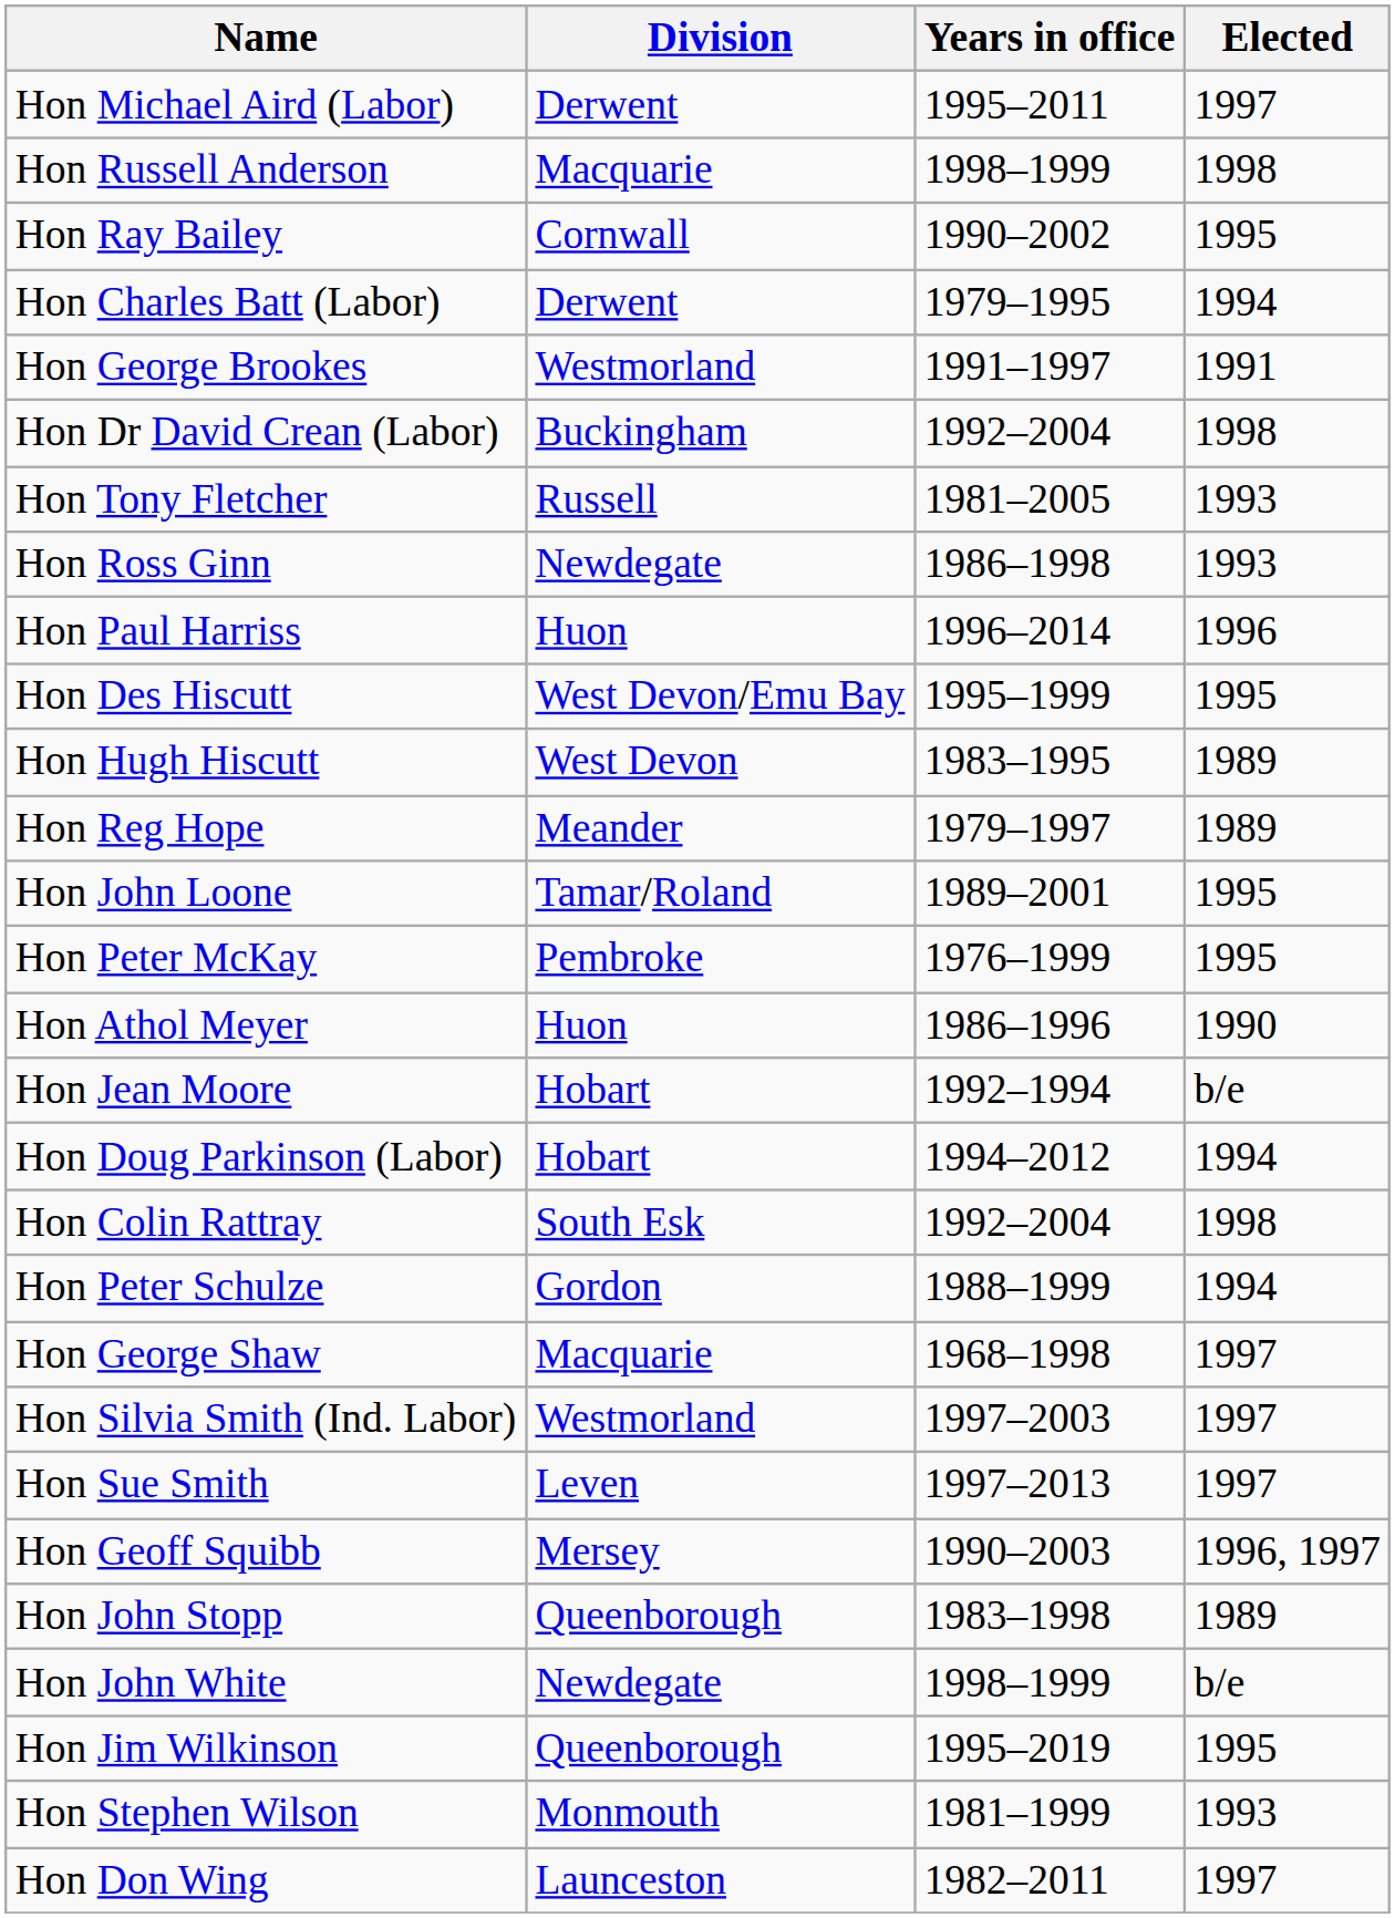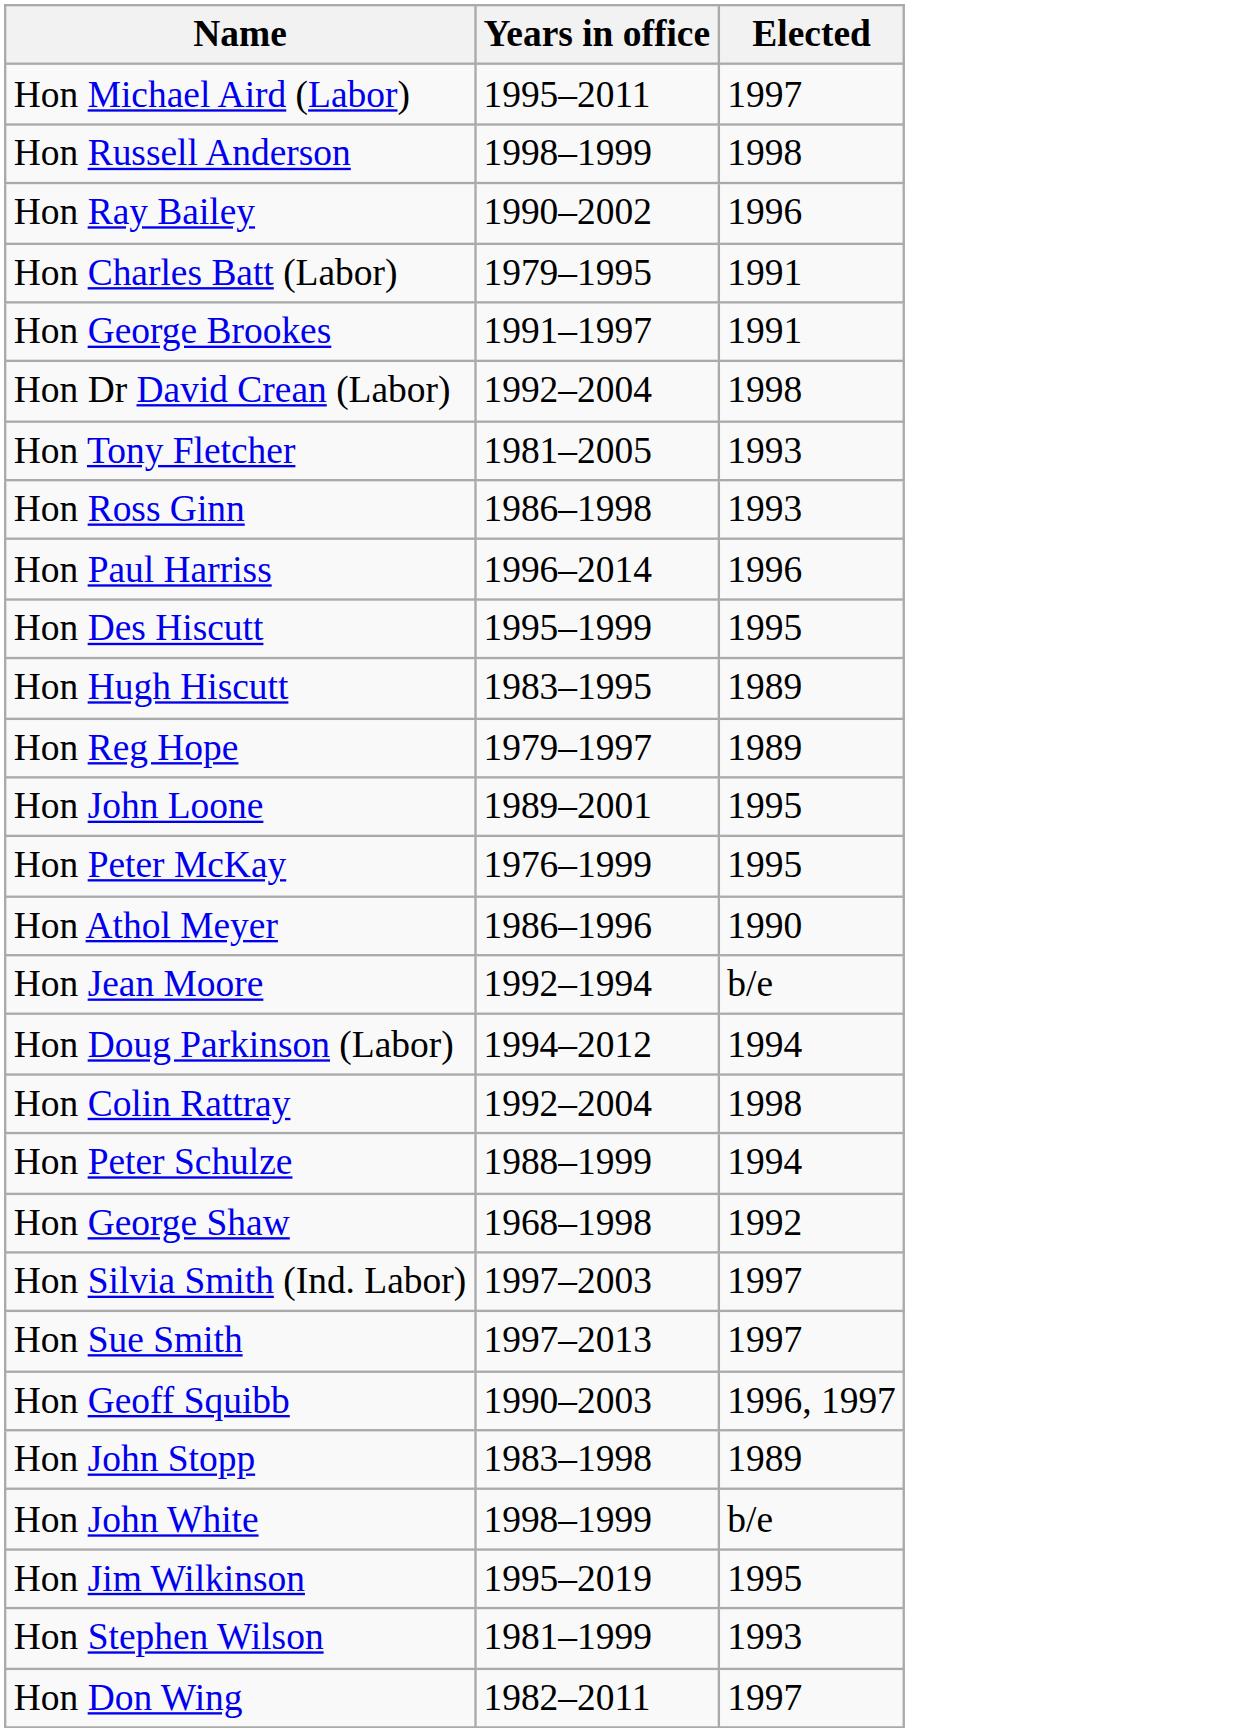 <table class="wikitable sortable">
 <tr>
 <th>Name</th>
-<th><a href='#'>Division</a></th>
 <th>Years in office</th>
 <th>Elected</th>
 </tr>
 <tr>
 <td>Hon <a href='#'>Michael Aird</a> (<a href='#'>Labor</a>)</td>
-<td><a href='#'>Derwent</a></td>
 <td>1995–2011</td>
 <td>1997</td>
 </tr>
 <tr>
 <td>Hon <a href='#'>Russell Anderson</a></td>
-<td><a href='#'>Macquarie</a></td>
 <td>1998–1999</td>
 <td>1998</td>
 </tr>
 <tr>
 <td>Hon <a href='#'>Ray Bailey</a></td>
-<td><a href='#'>Cornwall</a></td>
 <td>1990–2002</td>
-<td>1995</td>
+<td>1996</td>
 </tr>
 <tr>
 <td>Hon <a href='#'>Charles Batt</a> (Labor)</td>
-<td><a href='#'>Derwent</a></td>
 <td>1979–1995</td>
-<td>1994</td>
+<td>1991</td>
 </tr>
 <tr>
 <td>Hon <a href='#'>George Brookes</a></td>
-<td><a href='#'>Westmorland</a></td>
 <td>1991–1997</td>
 <td>1991</td>
 </tr>
 <tr>
 <td>Hon Dr <a href='#'>David Crean</a> (Labor)</td>
-<td><a href='#'>Buckingham</a></td>
 <td>1992–2004</td>
 <td>1998</td>
 </tr>
 <tr>
 <td>Hon <a href='#'>Tony Fletcher</a></td>
-<td><a href='#'>Russell</a></td>
 <td>1981–2005</td>
 <td>1993</td>
 </tr>
 <tr>
 <td>Hon <a href='#'>Ross Ginn</a></td>
-<td><a href='#'>Newdegate</a></td>
 <td>1986–1998</td>
 <td>1993</td>
 </tr>
 <tr>
 <td>Hon <a href='#'>Paul Harriss</a></td>
-<td><a href='#'>Huon</a></td>
 <td>1996–2014</td>
 <td>1996</td>
 </tr>
 <tr>
 <td>Hon <a href='#'>Des Hiscutt</a></td>
-<td><a href='#'>West Devon</a>/<a href='#'>Emu Bay</a></td>
 <td>1995–1999</td>
 <td>1995</td>
 </tr>
 <tr>
 <td>Hon <a href='#'>Hugh Hiscutt</a></td>
-<td><a href='#'>West Devon</a></td>
 <td>1983–1995</td>
 <td>1989</td>
 </tr>
 <tr>
 <td>Hon <a href='#'>Reg Hope</a></td>
-<td><a href='#'>Meander</a></td>
 <td>1979–1997</td>
 <td>1989</td>
 </tr>
 <tr>
 <td>Hon <a href='#'>John Loone</a></td>
-<td><a href='#'>Tamar</a>/<a href='#'>Roland</a></td>
 <td>1989–2001</td>
 <td>1995</td>
 </tr>
 <tr>
 <td>Hon <a href='#'>Peter McKay</a></td>
-<td><a href='#'>Pembroke</a></td>
 <td>1976–1999</td>
 <td>1995</td>
 </tr>
 <tr>
 <td>Hon <a href='#'>Athol Meyer</a></td>
-<td><a href='#'>Huon</a></td>
 <td>1986–1996</td>
 <td>1990</td>
 </tr>
 <tr>
 <td>Hon <a href='#'>Jean Moore</a></td>
-<td><a href='#'>Hobart</a></td>
 <td>1992–1994</td>
 <td>b/e</td>
 </tr>
 <tr>
 <td>Hon <a href='#'>Doug Parkinson</a> (Labor)</td>
-<td><a href='#'>Hobart</a></td>
 <td>1994–2012</td>
 <td>1994</td>
 </tr>
 <tr>
 <td>Hon <a href='#'>Colin Rattray</a></td>
-<td><a href='#'>South Esk</a></td>
 <td>1992–2004</td>
 <td>1998</td>
 </tr>
 <tr>
 <td>Hon <a href='#'>Peter Schulze</a></td>
-<td><a href='#'>Gordon</a></td>
 <td>1988–1999</td>
 <td>1994</td>
 </tr>
 <tr>
 <td>Hon <a href='#'>George Shaw</a></td>
-<td><a href='#'>Macquarie</a></td>
 <td>1968–1998</td>
-<td>1997</td>
+<td>1992</td>
 </tr>
 <tr>
 <td>Hon <a href='#'>Silvia Smith</a> (Ind. Labor)</td>
-<td><a href='#'>Westmorland</a></td>
 <td>1997–2003</td>
 <td>1997</td>
 </tr>
 <tr>
 <td>Hon <a href='#'>Sue Smith</a></td>
-<td><a href='#'>Leven</a></td>
 <td>1997–2013</td>
 <td>1997</td>
 </tr>
 <tr>
 <td>Hon <a href='#'>Geoff Squibb</a></td>
-<td><a href='#'>Mersey</a></td>
 <td>1990–2003</td>
 <td>1996, 1997</td>
 </tr>
 <tr>
 <td>Hon <a href='#'>John Stopp</a></td>
-<td><a href='#'>Queenborough</a></td>
 <td>1983–1998</td>
 <td>1989</td>
 </tr>
 <tr>
 <td>Hon <a href='#'>John White</a></td>
-<td><a href='#'>Newdegate</a></td>
 <td>1998–1999</td>
 <td>b/e</td>
 </tr>
 <tr>
 <td>Hon <a href='#'>Jim Wilkinson</a></td>
-<td><a href='#'>Queenborough</a></td>
 <td>1995–2019</td>
 <td>1995</td>
 </tr>
 <tr>
 <td>Hon <a href='#'>Stephen Wilson</a></td>
-<td><a href='#'>Monmouth</a></td>
 <td>1981–1999</td>
 <td>1993</td>
 </tr>
 <tr>
 <td>Hon <a href='#'>Don Wing</a></td>
-<td><a href='#'>Launceston</a></td>
 <td>1982–2011</td>
 <td>1997</td>
 </tr>
 </table>
